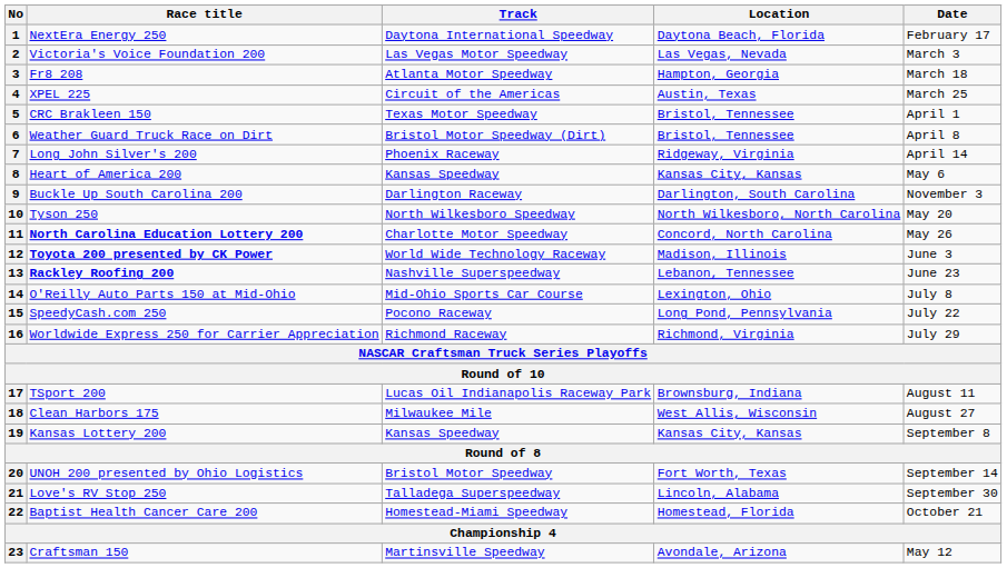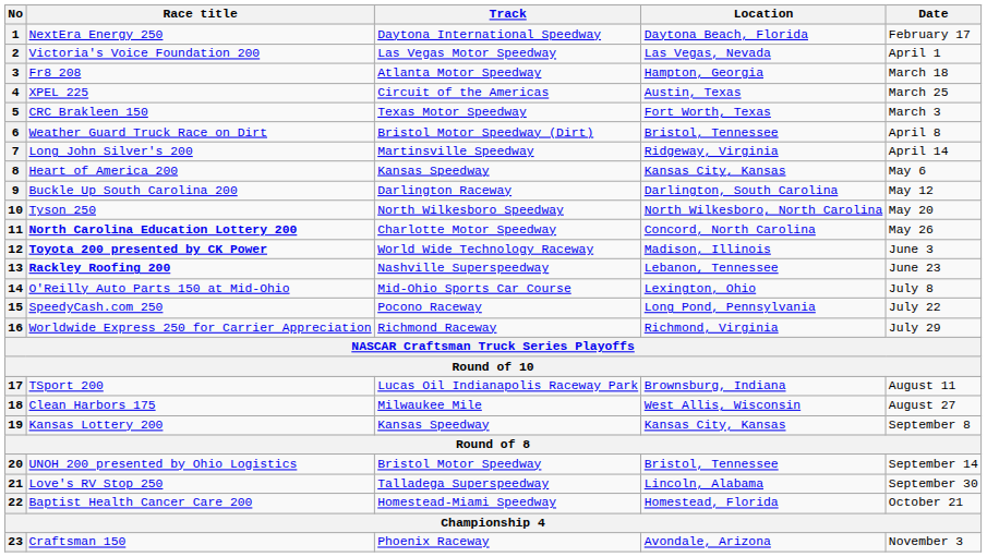 <table class="wikitable" style="font-size:85%">
 <tr>
 <th>No</th>
 <th>Race title</th>
 <th><a href='#'>Track</a></th>
 <th>Location</th>
 <th>Date</th>
 </tr>
 <tr>
 <th>1</th>
 <td><a href='#'>NextEra Energy 250</a></td>
 <td><a href='#'>Daytona International Speedway</a></td>
 <td><a href='#'>Daytona Beach, Florida</a></td>
 <td>February 17</td>
 </tr>
 <tr>
 <th>2</th>
 <td><a href='#'>Victoria's Voice Foundation 200</a></td>
 <td><a href='#'>Las Vegas Motor Speedway</a></td>
 <td><a href='#'>Las Vegas, Nevada</a></td>
-<td>March 3</td>
+<td>April 1</td>
 </tr>
 <tr>
 <th>3</th>
 <td><a href='#'>Fr8 208</a></td>
 <td><a href='#'>Atlanta Motor Speedway</a></td>
 <td><a href='#'>Hampton, Georgia</a></td>
 <td>March 18</td>
 </tr>
 <tr>
 <th>4</th>
 <td><a href='#'>XPEL 225</a></td>
 <td><a href='#'>Circuit of the Americas</a></td>
 <td><a href='#'>Austin, Texas</a></td>
 <td>March 25</td>
 </tr>
 <tr>
 <th>5</th>
 <td><a href='#'>CRC Brakleen 150</a></td>
 <td><a href='#'>Texas Motor Speedway</a></td>
-<td><a href='#'>Bristol, Tennessee</a></td>
-<td>April 1</td>
+<td><a href='#'>Fort Worth, Texas</a></td>
+<td>March 3</td>
 </tr>
 <tr>
 <th>6</th>
 <td><a href='#'>Weather Guard Truck Race on Dirt</a></td>
 <td><a href='#'>Bristol Motor Speedway (Dirt)</a></td>
 <td><a href='#'>Bristol, Tennessee</a></td>
 <td>April 8</td>
 </tr>
 <tr>
 <th>7</th>
 <td><a href='#'>Long John Silver's 200</a></td>
-<td><a href='#'>Phoenix Raceway</a></td>
+<td><a href='#'>Martinsville Speedway</a></td>
 <td><a href='#'>Ridgeway, Virginia</a></td>
 <td>April 14</td>
 </tr>
 <tr>
 <th>8</th>
 <td><a href='#'>Heart of America 200</a></td>
 <td><a href='#'>Kansas Speedway</a></td>
 <td><a href='#'>Kansas City, Kansas</a></td>
 <td>May 6</td>
 </tr>
 <tr>
 <th>9</th>
 <td><a href='#'>Buckle Up South Carolina 200</a></td>
 <td><a href='#'>Darlington Raceway</a></td>
 <td><a href='#'>Darlington, South Carolina</a></td>
-<td>November 3</td>
+<td>May 12</td>
 </tr>
 <tr>
 <th>10</th>
 <td><a href='#'>Tyson 250</a></td>
 <td><a href='#'>North Wilkesboro Speedway</a></td>
 <td><a href='#'>North Wilkesboro, North Carolina</a></td>
 <td>May 20</td>
 </tr>
 <tr>
 <th>11</th>
 <td><strong><a href='#'>North Carolina Education Lottery 200</a></strong></td>
 <td><a href='#'>Charlotte Motor Speedway</a></td>
 <td><a href='#'>Concord, North Carolina</a></td>
 <td>May 26</td>
 </tr>
 <tr>
 <th>12</th>
 <td><strong><a href='#'>Toyota 200 presented by CK Power</a></strong></td>
 <td><a href='#'>World Wide Technology Raceway</a></td>
 <td><a href='#'>Madison, Illinois</a></td>
 <td>June 3</td>
 </tr>
 <tr>
 <th>13</th>
 <td><strong><a href='#'>Rackley Roofing 200</a></strong></td>
 <td><a href='#'>Nashville Superspeedway</a></td>
 <td><a href='#'>Lebanon, Tennessee</a></td>
 <td>June 23</td>
 </tr>
 <tr>
 <th>14</th>
 <td><a href='#'>O'Reilly Auto Parts 150 at Mid-Ohio</a></td>
 <td><a href='#'>Mid-Ohio Sports Car Course</a></td>
 <td><a href='#'>Lexington, Ohio</a></td>
 <td>July 8</td>
 </tr>
 <tr>
 <th>15</th>
 <td><a href='#'>SpeedyCash.com 250</a></td>
 <td><a href='#'>Pocono Raceway</a></td>
 <td><a href='#'>Long Pond, Pennsylvania</a></td>
 <td>July 22</td>
 </tr>
 <tr>
 <th>16</th>
 <td><a href='#'>Worldwide Express 250 for Carrier Appreciation</a></td>
 <td><a href='#'>Richmond Raceway</a></td>
 <td><a href='#'>Richmond, Virginia</a></td>
 <td>July 29</td>
 </tr>
 <tr>
 <th colspan=5><a href='#'>NASCAR Craftsman Truck Series Playoffs</a></th>
 </tr>
 <tr>
 <th colspan=5>Round of 10</th>
 </tr>
 <tr>
 <th>17</th>
 <td><a href='#'>TSport 200</a></td>
 <td><a href='#'>Lucas Oil Indianapolis Raceway Park</a></td>
 <td><a href='#'>Brownsburg, Indiana</a></td>
 <td>August 11</td>
 </tr>
 <tr>
 <th>18</th>
 <td><a href='#'>Clean Harbors 175</a></td>
 <td><a href='#'>Milwaukee Mile</a></td>
 <td><a href='#'>West Allis, Wisconsin</a></td>
 <td>August 27</td>
 </tr>
 <tr>
 <th>19</th>
 <td><a href='#'>Kansas Lottery 200</a></td>
 <td><a href='#'>Kansas Speedway</a></td>
 <td><a href='#'>Kansas City, Kansas</a></td>
 <td>September 8</td>
 </tr>
 <tr>
 <th colspan=5>Round of 8</th>
 </tr>
 <tr>
 <th>20</th>
 <td><a href='#'>UNOH 200 presented by Ohio Logistics</a></td>
 <td><a href='#'>Bristol Motor Speedway</a></td>
-<td><a href='#'>Fort Worth, Texas</a></td>
+<td><a href='#'>Bristol, Tennessee</a></td>
 <td>September 14</td>
 </tr>
 <tr>
 <th>21</th>
 <td><a href='#'>Love's RV Stop 250</a></td>
 <td><a href='#'>Talladega Superspeedway</a></td>
 <td><a href='#'>Lincoln, Alabama</a></td>
 <td>September 30</td>
 </tr>
 <tr>
 <th>22</th>
 <td><a href='#'>Baptist Health Cancer Care 200</a></td>
 <td><a href='#'>Homestead-Miami Speedway</a></td>
 <td><a href='#'>Homestead, Florida</a></td>
 <td>October 21</td>
 </tr>
 <tr>
 <th colspan=5>Championship 4</th>
 </tr>
 <tr>
 <th>23</th>
 <td><a href='#'>Craftsman 150</a></td>
-<td><a href='#'>Martinsville Speedway</a></td>
+<td><a href='#'>Phoenix Raceway</a></td>
 <td><a href='#'>Avondale, Arizona</a></td>
-<td>May 12</td>
+<td>November 3</td>
 </tr>
 </table>
